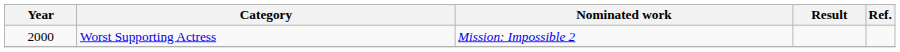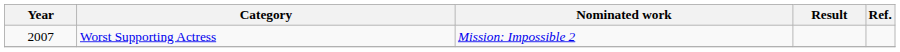 <table class=wikitable>
 <tr>
 <th scope="col" style="width:5em;">Year</th>
 <th scope="col" style="width:28em;">Category</th>
 <th scope="col" style="width:25em;">Nominated work</th>
 <th scope="col" style="width:5em;">Result</th>
 <th>Ref.</th>
 </tr>
 <tr>
-<td style="text-align:center;">2000</td>
+<td style="text-align:center;">2007</td>
 <td><a href='#'>Worst Supporting Actress</a></td>
 <td><em><a href='#'>Mission: Impossible 2</a></em></td>
 <td></td>
 <td></td>
 </tr>
 <tr>
 </tr>
 </table>
